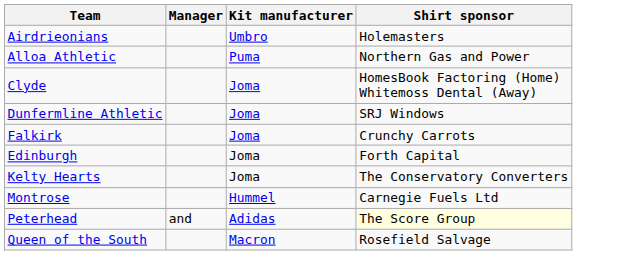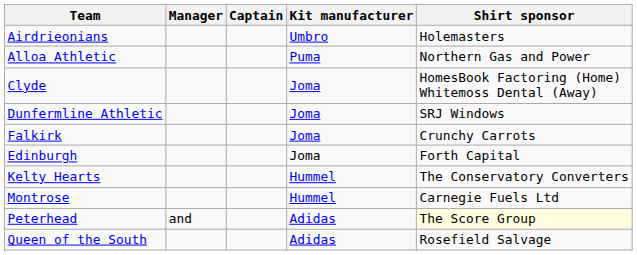 <table class="wikitable sortable">
 <tr>
 <th>Team</th>
 <th>Manager</th>
+<th>Captain</th>
 <th>Kit manufacturer</th>
 <th>Shirt sponsor</th>
 </tr>
 <tr>
 <td><a href='#'>Airdrieonians</a></td>
+<td> </td>
 <td> </td>
 <td><a href='#'>Umbro</a></td>
 <td>Holemasters</td>
 </tr>
 <tr>
 <td><a href='#'>Alloa Athletic</a></td>
 <td> </td>
+<td> </td>
 <td><a href='#'>Puma</a></td>
 <td>Northern Gas and Power</td>
 </tr>
 <tr>
 <td><a href='#'>Clyde</a></td>
+<td> </td>
 <td> </td>
 <td><a href='#'>Joma</a></td>
 <td>HomesBook Factoring (Home)<br>Whitemoss Dental (Away)</td>
 </tr>
 <tr>
 <td><a href='#'>Dunfermline Athletic</a></td>
 <td> </td>
+<td> </td>
 <td><a href='#'>Joma</a></td>
 <td>SRJ Windows</td>
 </tr>
 <tr>
 <td><a href='#'>Falkirk</a></td>
+<td> </td>
 <td> </td>
 <td><a href='#'>Joma</a></td>
 <td>Crunchy Carrots</td>
 </tr>
 <tr>
 <td><a href='#'>Edinburgh</a></td>
 <td> </td>
+<td> </td>
 <td>Joma</td>
 <td>Forth Capital</td>
 </tr>
 <tr>
 <td><a href='#'>Kelty Hearts</a></td>
 <td> </td>
-<td>Joma</td>
+<td> </td>
+<td><a href='#'>Hummel</a></td>
 <td>The Conservatory Converters</td>
 </tr>
 <tr>
 <td><a href='#'>Montrose</a></td>
+<td> </td>
 <td> </td>
 <td><a href='#'>Hummel</a></td>
 <td>Carnegie Fuels Ltd</td>
 </tr>
 <tr>
 <td><a href='#'>Peterhead</a></td>
 <td>  and  </td>
+<td> </td>
 <td><a href='#'>Adidas</a></td>
 <td style="background: lightyellow;">The Score Group</td>
 </tr>
 <tr>
 <td><a href='#'>Queen of the South</a></td>
 <td> </td>
-<td><a href='#'>Macron</a></td>
+<td> </td>
+<td><a href='#'>Adidas</a></td>
 <td>Rosefield Salvage</td>
 </tr>
 </table>
